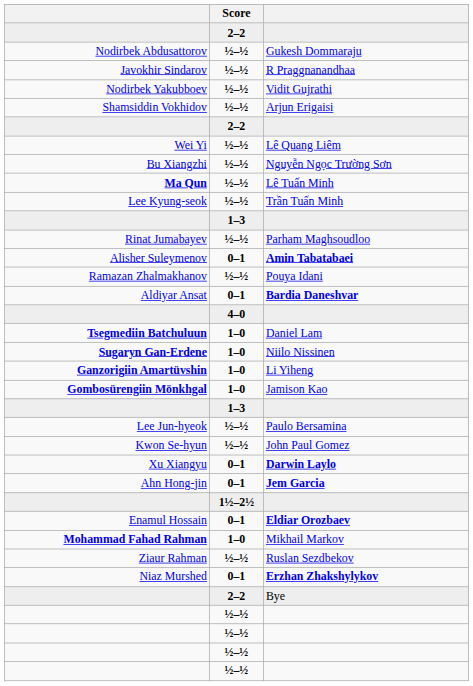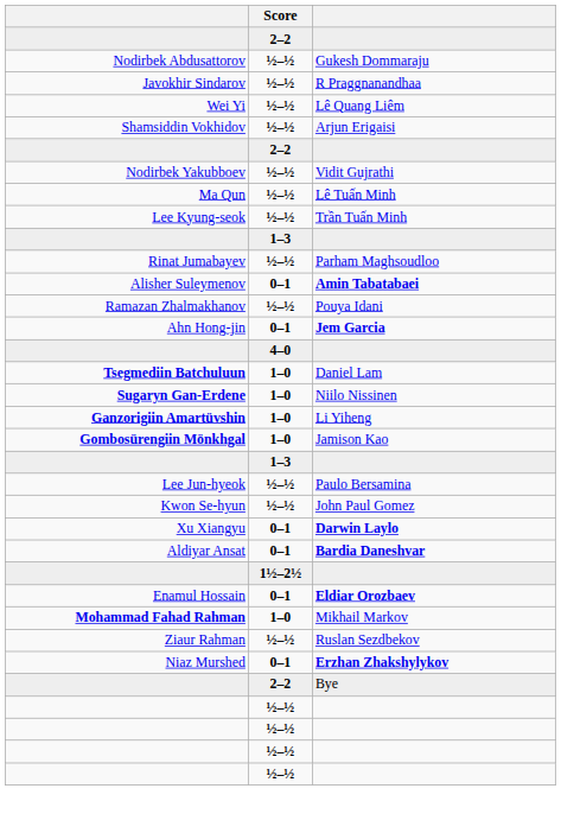 <table class="wikitable" style="text-align: center;">
 <tr>
 <th align="right" width="270"></th>
 <th width="65">Score</th>
 <th align="left" width="270"></th>
 </tr>
 <tr style="background:#eeeeee;">
 <td align=right></td>
 <td align=center><strong>2–2</strong></td>
 <td align=left></td>
 </tr>
 <tr>
 <td align=right><a href='#'>Nodirbek Abdusattorov</a></td>
 <td align=center><strong>½–½</strong></td>
 <td align=left><a href='#'>Gukesh Dommaraju</a></td>
 </tr>
 <tr>
 <td align=right><a href='#'>Javokhir Sindarov</a></td>
 <td align=center><strong>½–½</strong></td>
 <td align=left><a href='#'>R Praggnanandhaa</a></td>
 </tr>
 <tr>
-<td align=right><a href='#'>Nodirbek Yakubboev</a></td>
+<td align=right><a href='#'>Wei Yi</a></td>
 <td align=center><strong>½–½</strong></td>
-<td align=left><a href='#'>Vidit Gujrathi</a></td>
+<td align=left><a href='#'>Lê Quang Liêm</a></td>
 </tr>
 <tr>
 <td align=right><a href='#'>Shamsiddin Vokhidov</a></td>
 <td align=center><strong>½–½</strong></td>
 <td align=left><a href='#'>Arjun Erigaisi</a></td>
 </tr>
 <tr style="background:#eeeeee;">
 <td align=right></td>
 <td align=center><strong>2–2</strong></td>
 <td align=left></td>
 </tr>
 <tr>
-<td align=right><a href='#'>Wei Yi</a></td>
+<td align=right><a href='#'>Nodirbek Yakubboev</a></td>
 <td align=center><strong>½–½</strong></td>
-<td align=left><a href='#'>Lê Quang Liêm</a></td>
+<td align=left><a href='#'>Vidit Gujrathi</a></td>
 </tr>
 <tr>
-<td align=right><a href='#'>Bu Xiangzhi</a></td>
-<td align=center><strong>½–½</strong></td>
-<td align=left><a href='#'>Nguyễn Ngọc Trường Sơn</a></td>
-</tr>
-<tr>
-<td align=right><strong><a href='#'>Ma Qun</a></strong></td>
+<td align=right><a href='#'>Ma Qun</a></td>
 <td align=center><strong>½–½</strong></td>
 <td align=left><a href='#'>Lê Tuấn Minh</a></td>
 </tr>
 <tr>
 <td align=right><a href='#'>Lee Kyung-seok</a></td>
 <td align=center><strong>½–½</strong></td>
 <td align=left><a href='#'>Trần Tuấn Minh</a></td>
 </tr>
 <tr style="background:#eeeeee;">
 <td align=right></td>
 <td align=center><strong>1–3</strong></td>
 <td align=left><strong></strong></td>
 </tr>
 <tr>
 <td align=right><a href='#'>Rinat Jumabayev</a></td>
 <td align=center><strong>½–½</strong></td>
 <td align=left><a href='#'>Parham Maghsoudloo</a></td>
 </tr>
 <tr>
 <td align=right><a href='#'>Alisher Suleymenov</a></td>
 <td align=center><strong>0–1</strong></td>
 <td align=left><strong><a href='#'>Amin Tabatabaei</a></strong></td>
 </tr>
 <tr>
 <td align=right><a href='#'>Ramazan Zhalmakhanov</a></td>
 <td align=center><strong>½–½</strong></td>
 <td align=left><a href='#'>Pouya Idani</a></td>
 </tr>
 <tr>
-<td align=right><a href='#'>Aldiyar Ansat</a></td>
+<td align=right><a href='#'>Ahn Hong-jin</a></td>
 <td align=center><strong>0–1</strong></td>
-<td align=left><strong><a href='#'>Bardia Daneshvar</a></strong></td>
+<td align=left><strong><a href='#'>Jem Garcia</a></strong></td>
 </tr>
 <tr style="background:#eeeeee;">
 <td align=right><strong></strong></td>
 <td align=center><strong>4–0</strong></td>
 <td align=left></td>
 </tr>
 <tr>
 <td align=right><strong><a href='#'>Tsegmediin Batchuluun</a></strong></td>
 <td align=center><strong>1–0</strong></td>
 <td align=left><a href='#'>Daniel Lam</a></td>
 </tr>
 <tr>
 <td align=right><strong><a href='#'>Sugaryn Gan-Erdene</a></strong></td>
 <td align=center><strong>1–0</strong></td>
 <td align=left><a href='#'>Niilo Nissinen</a></td>
 </tr>
 <tr>
 <td align=right><strong><a href='#'>Ganzorigiin Amartüvshin</a></strong></td>
 <td align=center><strong>1–0</strong></td>
 <td align=left><a href='#'>Li Yiheng</a></td>
 </tr>
 <tr>
 <td align=right><strong><a href='#'>Gombosürengiin Mönkhgal</a></strong></td>
 <td align=center><strong>1–0</strong></td>
 <td align=left><a href='#'>Jamison Kao</a></td>
 </tr>
 <tr style="background:#eeeeee;">
 <td align=right></td>
 <td align=center><strong>1–3</strong></td>
 <td align=left><strong></strong></td>
 </tr>
 <tr>
 <td align=right><a href='#'>Lee Jun-hyeok</a></td>
 <td align=center><strong>½–½</strong></td>
 <td align=left><a href='#'>Paulo Bersamina</a></td>
 </tr>
 <tr>
 <td align=right><a href='#'>Kwon Se-hyun</a></td>
 <td align=center><strong>½–½</strong></td>
 <td align=left><a href='#'>John Paul Gomez</a></td>
 </tr>
 <tr>
 <td align=right><a href='#'>Xu Xiangyu</a></td>
 <td align=center><strong>0–1</strong></td>
 <td align=left><strong><a href='#'>Darwin Laylo</a></strong></td>
 </tr>
 <tr>
-<td align=right><a href='#'>Ahn Hong-jin</a></td>
+<td align=right><a href='#'>Aldiyar Ansat</a></td>
 <td align=center><strong>0–1</strong></td>
-<td align=left><strong><a href='#'>Jem Garcia</a></strong></td>
+<td align=left><strong><a href='#'>Bardia Daneshvar</a></strong></td>
 </tr>
 <tr style="background:#eeeeee;">
 <td align=right></td>
 <td align=center><strong>1½–2½</strong></td>
 <td align=left><strong></strong></td>
 </tr>
 <tr>
 <td align=right><a href='#'>Enamul Hossain</a></td>
 <td align=center><strong>0–1</strong></td>
 <td align=left><strong><a href='#'>Eldiar Orozbaev</a></strong></td>
 </tr>
 <tr>
 <td align=right><strong><a href='#'>Mohammad Fahad Rahman</a></strong></td>
 <td align=center><strong>1–0</strong></td>
 <td align=left><a href='#'>Mikhail Markov</a></td>
 </tr>
 <tr>
 <td align=right><a href='#'>Ziaur Rahman</a></td>
 <td align=center><strong>½–½</strong></td>
 <td align=left><a href='#'>Ruslan Sezdbekov</a></td>
 </tr>
 <tr>
 <td align=right><a href='#'>Niaz Murshed</a></td>
 <td align=center><strong>0–1</strong></td>
 <td align=left><strong><a href='#'>Erzhan Zhakshylykov</a></strong></td>
 </tr>
 <tr style="background:#eeeeee;">
 <td align=right></td>
 <td align=center><strong>2–2</strong></td>
 <td align=left>Bye</td>
 </tr>
 <tr>
 <td align=right></td>
 <td align=center><strong>½–½</strong></td>
 <td align=left></td>
 </tr>
 <tr>
 <td align=right></td>
 <td align=center><strong>½–½</strong></td>
 <td align=left></td>
 </tr>
 <tr>
 <td align=right></td>
 <td align=center><strong>½–½</strong></td>
 <td align=left></td>
 </tr>
 <tr>
 <td align=right></td>
 <td align=center><strong>½–½</strong></td>
 <td align=left></td>
 </tr>
 </table>
